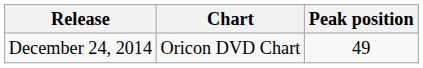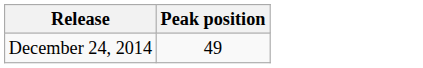 <table class="wikitable">
 <tr>
 <th>Release</th>
-<th>Chart</th>
 <th>Peak position</th>
 </tr>
 <tr>
 <td>December 24, 2014</td>
-<td>Oricon DVD Chart</td>
 <td align="center">49</td>
 </tr>
 </table>
